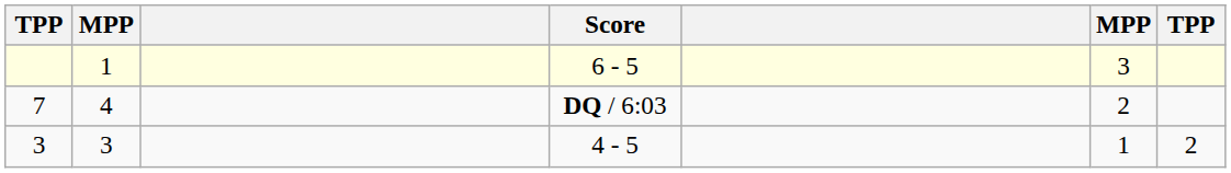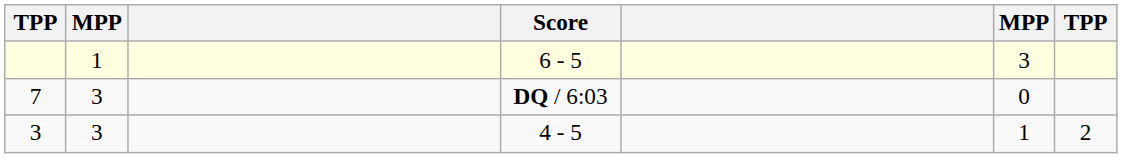 <table class="wikitable" style="text-align: center;" |>
 <tr>
 <th width="35">TPP</th>
 <th width="35">MPP</th>
 <th width="250"></th>
 <th width="75">Score</th>
 <th width="250"></th>
 <th width="35">MPP</th>
 <th width="35">TPP</th>
 </tr>
 <tr bgcolor=lightyellow>
 <td></td>
 <td>1</td>
 <td style="text-align:left;"><strong></strong></td>
 <td>6 - 5</td>
 <td style="text-align:left;"></td>
 <td>3</td>
 <td></td>
 </tr>
 <tr>
 <td>7</td>
-<td>4</td>
+<td>3</td>
 <td style="text-align:left;"></td>
 <td><strong>DQ</strong> / 6:03</td>
 <td style="text-align:left;"><strong></strong></td>
-<td>2</td>
+<td>0</td>
 <td></td>
 </tr>
 <tr>
 <td>3</td>
 <td>3</td>
 <td style="text-align:left;"></td>
 <td>4 - 5</td>
 <td style="text-align:left;"><strong></strong></td>
 <td>1</td>
 <td>2</td>
 </tr>
 </table>
